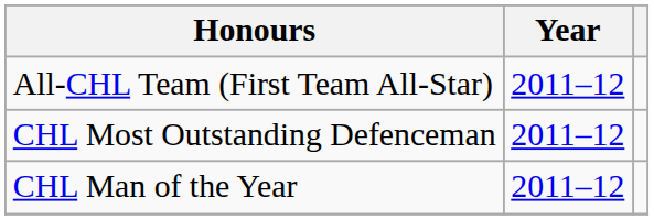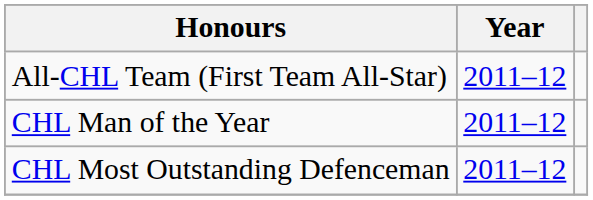 <table class="wikitable">
 <tr>
 <th>Honours</th>
 <th>Year</th>
 <th></th>
 </tr>
 <tr>
 <td>All-<a href='#'>CHL</a> Team (First Team All-Star)</td>
 <td><a href='#'>2011–12</a></td>
 <td></td>
 </tr>
 <tr>
-<td><a href='#'>CHL</a> Most Outstanding Defenceman</td>
+<td><a href='#'>CHL</a> Man of the Year</td>
 <td><a href='#'>2011–12</a></td>
 <td></td>
 </tr>
 <tr>
-<td><a href='#'>CHL</a> Man of the Year</td>
+<td><a href='#'>CHL</a> Most Outstanding Defenceman</td>
 <td><a href='#'>2011–12</a></td>
 <td></td>
 </tr>
 <tr>
 </tr>
 </table>
